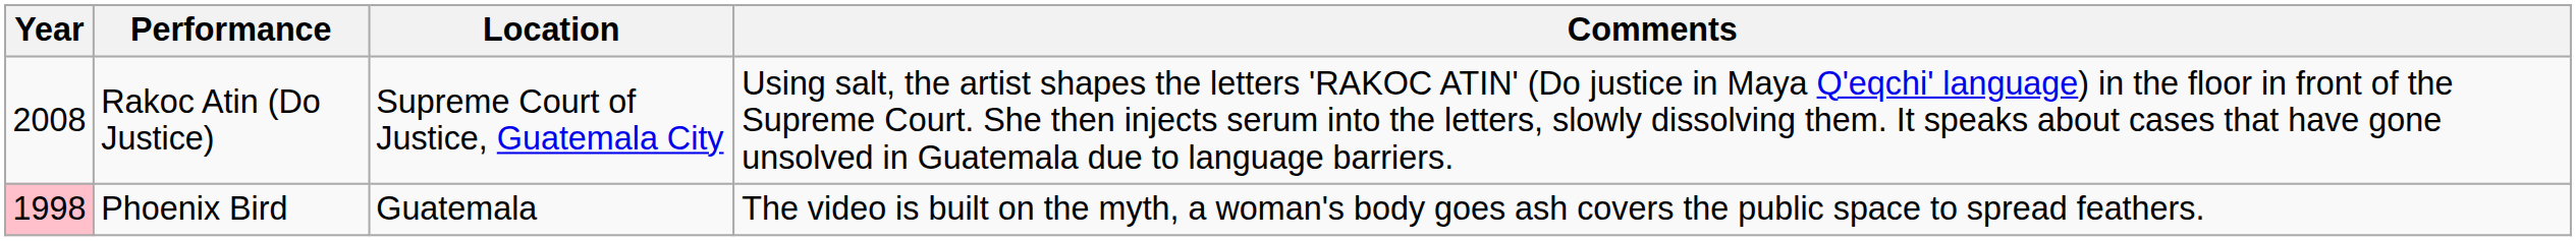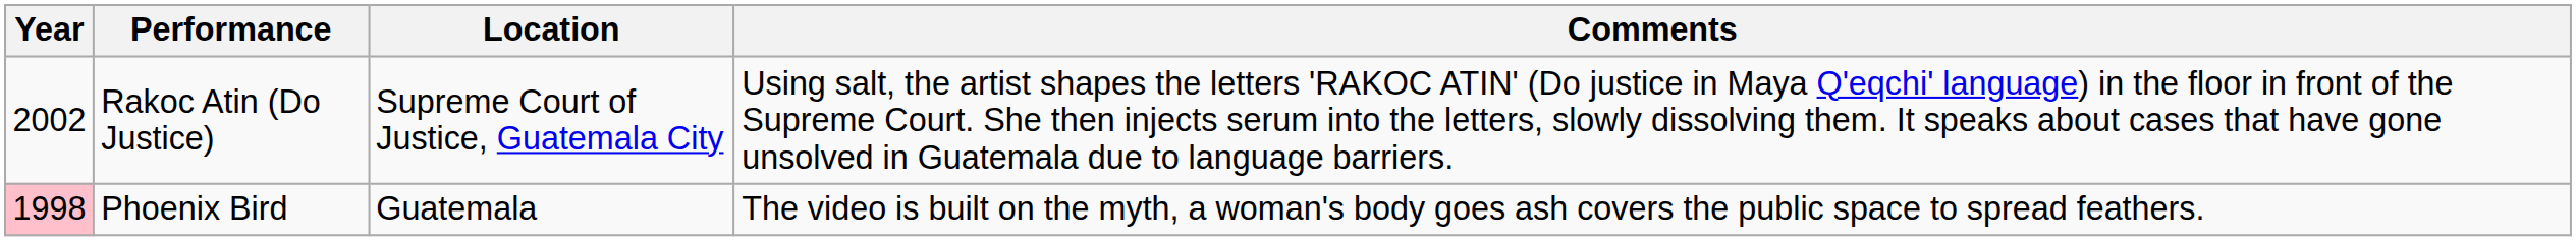 <table class="wikitable sortable">
 <tr>
 <th>Year</th>
 <th>Performance</th>
 <th>Location</th>
 <th>Comments</th>
 </tr>
 <tr>
-<td>2008</td>
+<td>2002</td>
 <td>Rakoc Atin (Do Justice)</td>
 <td>Supreme Court of Justice, <a href='#'>Guatemala City</a></td>
 <td>Using salt, the artist shapes the letters 'RAKOC ATIN' (Do justice in Maya <a href='#'>Q'eqchi' language</a>) in the floor in front of the Supreme Court. She then injects serum into the letters, slowly dissolving them. It speaks about cases that have gone unsolved in Guatemala due to language barriers.</td>
 </tr>
 <tr>
 <td style="background: pink;">1998</td>
 <td>Phoenix Bird</td>
 <td>Guatemala</td>
 <td>The video is built on the myth, a woman's body goes ash covers the public space to spread feathers.</td>
 </tr>
 </table>
